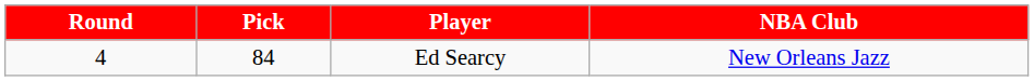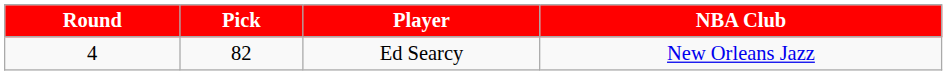 <table class="wikitable" style="width:58%;">
 <tr style="text-align:center; background:red; color:#FFFFFF;">
 <td><strong>Round</strong></td>
 <td><strong>Pick</strong></td>
 <td><strong>Player</strong></td>
 <td><strong>NBA Club</strong></td>
 </tr>
 <tr style="text-align:center;" bgcolor="">
 <td>4</td>
-<td>84</td>
+<td>82</td>
 <td>Ed Searcy</td>
 <td><a href='#'>New Orleans Jazz</a></td>
 </tr>
 </table>
